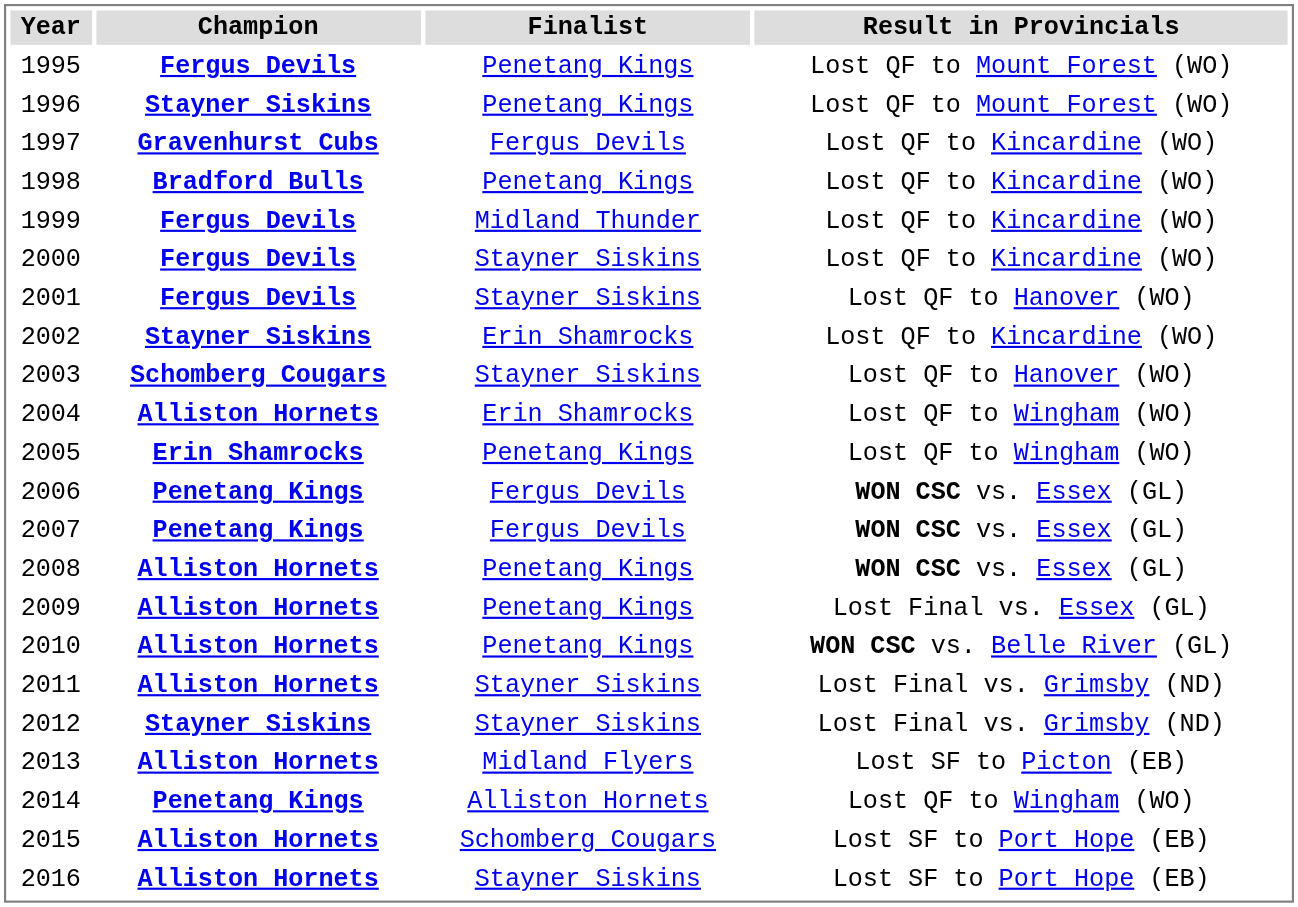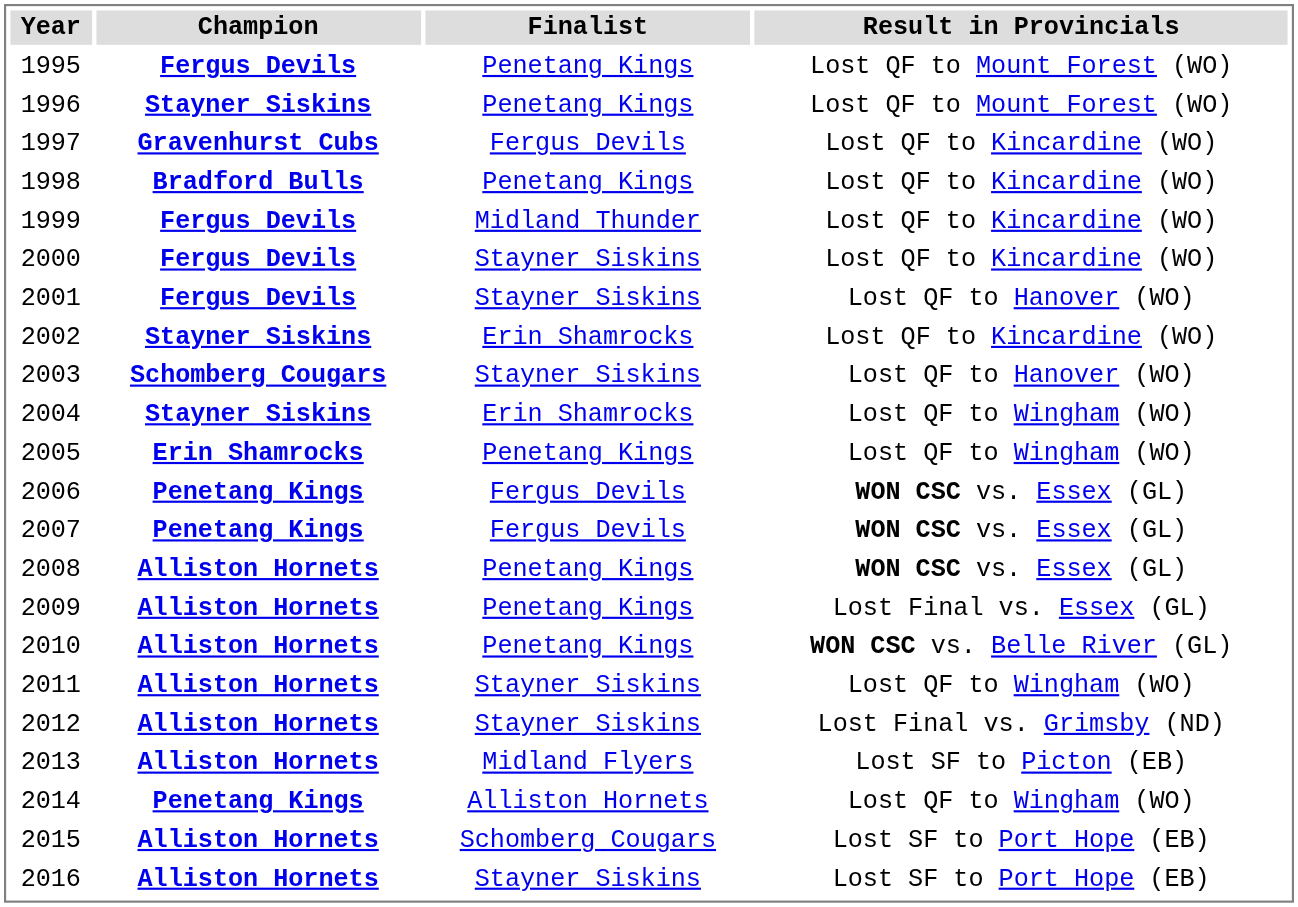 <table cellpadding="1" width="600px" style="font-size: 90%; border: 1px solid gray;">
 <tr align="center" bgcolor="#dddddd">
 <td><strong>Year</strong></td>
 <td><strong>Champion</strong></td>
 <td><strong>Finalist</strong></td>
 <td><strong>Result in Provincials</strong></td>
 </tr>
 <tr align="center">
 <td>1995</td>
 <td><strong><a href='#'>Fergus Devils</a></strong></td>
 <td><a href='#'>Penetang Kings</a></td>
 <td>Lost QF to <a href='#'>Mount Forest</a> (WO)</td>
 </tr>
 <tr align="center">
 <td>1996</td>
 <td><strong><a href='#'>Stayner Siskins</a></strong></td>
 <td><a href='#'>Penetang Kings</a></td>
 <td>Lost QF to <a href='#'>Mount Forest</a> (WO)</td>
 </tr>
 <tr align="center">
 <td>1997</td>
 <td><strong><a href='#'>Gravenhurst Cubs</a></strong></td>
 <td><a href='#'>Fergus Devils</a></td>
 <td>Lost QF to <a href='#'>Kincardine</a> (WO)</td>
 </tr>
 <tr align="center">
 <td>1998</td>
 <td><strong><a href='#'>Bradford Bulls</a></strong></td>
 <td><a href='#'>Penetang Kings</a></td>
 <td>Lost QF to <a href='#'>Kincardine</a> (WO)</td>
 </tr>
 <tr align="center">
 <td>1999</td>
 <td><strong><a href='#'>Fergus Devils</a></strong></td>
 <td><a href='#'>Midland Thunder</a></td>
 <td>Lost QF to <a href='#'>Kincardine</a> (WO)</td>
 </tr>
 <tr align="center">
 <td>2000</td>
 <td><strong><a href='#'>Fergus Devils</a></strong></td>
 <td><a href='#'>Stayner Siskins</a></td>
 <td>Lost QF to <a href='#'>Kincardine</a> (WO)</td>
 </tr>
 <tr align="center">
 <td>2001</td>
 <td><strong><a href='#'>Fergus Devils</a></strong></td>
 <td><a href='#'>Stayner Siskins</a></td>
 <td>Lost QF to <a href='#'>Hanover</a> (WO)</td>
 </tr>
 <tr align="center">
 <td>2002</td>
 <td><strong><a href='#'>Stayner Siskins</a></strong></td>
 <td><a href='#'>Erin Shamrocks</a></td>
 <td>Lost QF to <a href='#'>Kincardine</a> (WO)</td>
 </tr>
 <tr align="center">
 <td>2003</td>
 <td><strong><a href='#'>Schomberg Cougars</a></strong></td>
 <td><a href='#'>Stayner Siskins</a></td>
 <td>Lost QF to <a href='#'>Hanover</a> (WO)</td>
 </tr>
 <tr align="center">
 <td>2004</td>
-<td><strong><a href='#'>Alliston Hornets</a></strong></td>
+<td><strong><a href='#'>Stayner Siskins</a></strong></td>
 <td><a href='#'>Erin Shamrocks</a></td>
 <td>Lost QF to <a href='#'>Wingham</a> (WO)</td>
 </tr>
 <tr align="center">
 <td>2005</td>
 <td><strong><a href='#'>Erin Shamrocks</a></strong></td>
 <td><a href='#'>Penetang Kings</a></td>
 <td>Lost QF to <a href='#'>Wingham</a> (WO)</td>
 </tr>
 <tr align="center">
 <td>2006</td>
 <td><strong><a href='#'>Penetang Kings</a></strong></td>
 <td><a href='#'>Fergus Devils</a></td>
 <td><strong>WON CSC</strong> vs. <a href='#'>Essex</a> (GL)</td>
 </tr>
 <tr align="center">
 <td>2007</td>
 <td><strong><a href='#'>Penetang Kings</a></strong></td>
 <td><a href='#'>Fergus Devils</a></td>
 <td><strong>WON CSC</strong> vs. <a href='#'>Essex</a> (GL)</td>
 </tr>
 <tr align="center">
 <td>2008</td>
 <td><strong><a href='#'>Alliston Hornets</a></strong></td>
 <td><a href='#'>Penetang Kings</a></td>
 <td><strong>WON CSC</strong> vs. <a href='#'>Essex</a> (GL)</td>
 </tr>
 <tr align="center">
 <td>2009</td>
 <td><strong><a href='#'>Alliston Hornets</a></strong></td>
 <td><a href='#'>Penetang Kings</a></td>
 <td>Lost Final vs. <a href='#'>Essex</a> (GL)</td>
 </tr>
 <tr align="center">
 <td>2010</td>
 <td><strong><a href='#'>Alliston Hornets</a></strong></td>
 <td><a href='#'>Penetang Kings</a></td>
 <td><strong>WON CSC</strong> vs. <a href='#'>Belle River</a> (GL)</td>
 </tr>
 <tr align="center">
 <td>2011</td>
 <td><strong><a href='#'>Alliston Hornets</a></strong></td>
 <td><a href='#'>Stayner Siskins</a></td>
-<td>Lost Final vs. <a href='#'>Grimsby</a> (ND)</td>
+<td>Lost QF to <a href='#'>Wingham</a> (WO)</td>
 </tr>
 <tr align="center">
 <td>2012</td>
-<td><strong><a href='#'>Stayner Siskins</a></strong></td>
+<td><strong><a href='#'>Alliston Hornets</a></strong></td>
 <td><a href='#'>Stayner Siskins</a></td>
 <td>Lost Final vs. <a href='#'>Grimsby</a> (ND)</td>
 </tr>
 <tr align="center">
 <td>2013</td>
 <td><strong><a href='#'>Alliston Hornets</a></strong></td>
 <td><a href='#'>Midland Flyers</a></td>
 <td>Lost SF to <a href='#'>Picton</a> (EB)</td>
 </tr>
 <tr align="center">
 <td>2014</td>
 <td><strong><a href='#'>Penetang Kings</a></strong></td>
 <td><a href='#'>Alliston Hornets</a></td>
 <td>Lost QF to <a href='#'>Wingham</a> (WO)</td>
 </tr>
 <tr align="center">
 <td>2015</td>
 <td><strong><a href='#'>Alliston Hornets</a></strong></td>
 <td><a href='#'>Schomberg Cougars</a></td>
 <td>Lost SF to <a href='#'>Port Hope</a> (EB)</td>
 </tr>
 <tr align="center">
 <td>2016</td>
 <td><strong><a href='#'>Alliston Hornets</a></strong></td>
 <td><a href='#'>Stayner Siskins</a></td>
 <td>Lost SF to <a href='#'>Port Hope</a> (EB)</td>
 </tr>
 </table>
